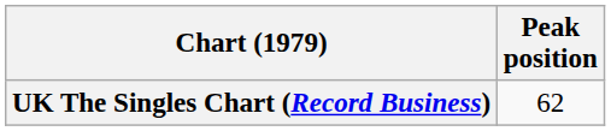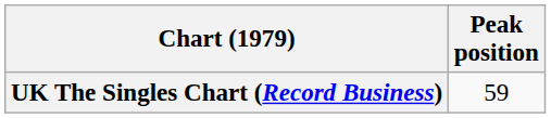 <table class="wikitable plainrowheaders" style="text-align:center">
 <tr>
 <th>Chart (1979)</th>
 <th>Peak<br>position</th>
 </tr>
 <tr>
 <th scope="row">UK The Singles Chart (<em><a href='#'>Record Business</a></em>)</th>
-<td style="text-align:center;">62</td>
+<td style="text-align:center;">59</td>
 </tr>
 </table>
